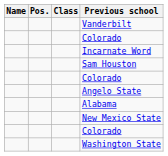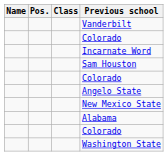 <table class="wikitable sortable">
 <tr>
 <th>Name</th>
 <th>Pos.</th>
 <th>Class</th>
 <th>Previous school</th>
 </tr>
 <tr>
 <td></td>
 <td></td>
 <td></td>
 <td><a href='#'>Vanderbilt</a></td>
 </tr>
 <tr>
 <td></td>
 <td></td>
 <td></td>
 <td><a href='#'>Colorado</a></td>
 </tr>
 <tr>
 <td></td>
 <td></td>
 <td></td>
 <td><a href='#'>Incarnate Word</a></td>
 </tr>
 <tr>
 <td></td>
 <td></td>
 <td></td>
 <td><a href='#'>Sam Houston</a></td>
 </tr>
 <tr>
 <td></td>
 <td></td>
 <td></td>
 <td><a href='#'>Colorado</a></td>
 </tr>
 <tr>
 <td></td>
 <td></td>
 <td></td>
 <td><a href='#'>Angelo State</a></td>
 </tr>
 <tr>
 <td></td>
 <td></td>
 <td></td>
-<td><a href='#'>Alabama</a></td>
+<td><a href='#'>New Mexico State</a></td>
 </tr>
 <tr>
 <td></td>
 <td></td>
 <td></td>
-<td><a href='#'>New Mexico State</a></td>
+<td><a href='#'>Alabama</a></td>
 </tr>
 <tr>
 <td></td>
 <td></td>
 <td></td>
 <td><a href='#'>Colorado</a></td>
 </tr>
 <tr>
 <td></td>
 <td></td>
 <td></td>
 <td><a href='#'>Washington State</a></td>
 </tr>
 </table>
